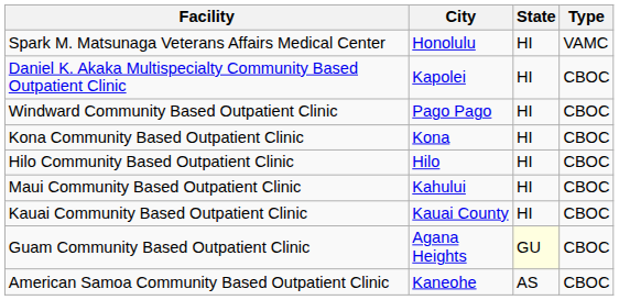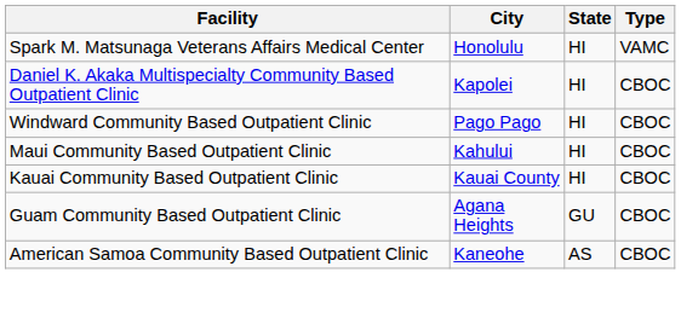 <table id="VAPIHCS" class="wikitable sortable">
 <tr>
 <th>Facility</th>
 <th>City</th>
 <th>State</th>
 <th>Type</th>
 </tr>
 <tr>
 <td>Spark M. Matsunaga Veterans Affairs Medical Center</td>
 <td><a href='#'>Honolulu</a></td>
 <td>HI</td>
 <td>VAMC</td>
 </tr>
 <tr>
 <td><a href='#'>Daniel K. Akaka Multispecialty Community Based Outpatient Clinic</a></td>
 <td><a href='#'>Kapolei</a></td>
 <td>HI</td>
 <td>CBOC</td>
 </tr>
 <tr>
 <td>Windward Community Based Outpatient Clinic</td>
 <td><a href='#'>Pago Pago</a></td>
 <td>HI</td>
 <td>CBOC</td>
 </tr>
 <tr>
-<td>Kona Community Based Outpatient Clinic</td>
-<td><a href='#'>Kona</a></td>
-<td>HI</td>
-<td>CBOC</td>
-</tr>
-<tr>
-<td>Hilo Community Based Outpatient Clinic</td>
-<td><a href='#'>Hilo</a></td>
-<td>HI</td>
-<td>CBOC</td>
-</tr>
-<tr>
 <td>Maui Community Based Outpatient Clinic</td>
 <td><a href='#'>Kahului</a></td>
 <td>HI</td>
 <td>CBOC</td>
 </tr>
 <tr>
 <td>Kauai Community Based Outpatient Clinic</td>
 <td><a href='#'>Kauai County</a></td>
 <td>HI</td>
 <td>CBOC</td>
 </tr>
 <tr>
 <td>Guam Community Based Outpatient Clinic</td>
 <td><a href='#'>Agana Heights</a></td>
-<td style="background: lightyellow;">GU</td>
+<td>GU</td>
 <td>CBOC</td>
 </tr>
 <tr>
 <td>American Samoa Community Based Outpatient Clinic</td>
 <td><a href='#'>Kaneohe</a></td>
 <td>AS</td>
 <td>CBOC</td>
 </tr>
 </table>
